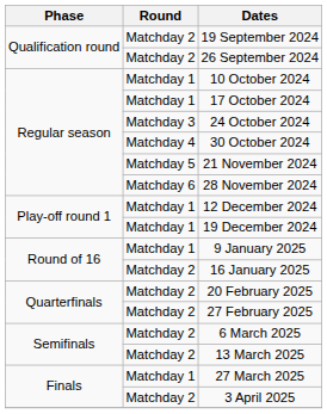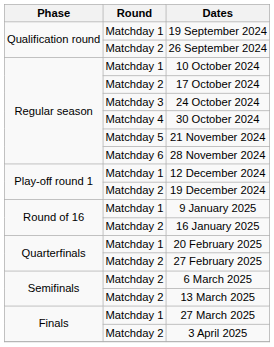 <table class="wikitable" style="text-align:center">
 <tr>
 <th>Phase</th>
 <th>Round</th>
 <th>Dates</th>
 </tr>
 <tr>
 <td rowspan=2>Qualification round</td>
-<td>Matchday 2</td>
+<td>Matchday 1</td>
 <td>19 September 2024</td>
 </tr>
 <tr>
 <td>Matchday 2</td>
 <td>26 September 2024</td>
 </tr>
 <tr>
 <td rowspan=6>Regular season</td>
 <td>Matchday 1</td>
 <td>10 October 2024</td>
 </tr>
 <tr>
-<td>Matchday 1</td>
+<td>Matchday 2</td>
 <td>17 October 2024</td>
 </tr>
 <tr>
 <td>Matchday 3</td>
 <td>24 October 2024</td>
 </tr>
 <tr>
 <td>Matchday 4</td>
 <td>30 October 2024</td>
 </tr>
 <tr>
 <td>Matchday 5</td>
 <td>21 November 2024</td>
 </tr>
 <tr>
 <td>Matchday 6</td>
 <td>28 November 2024</td>
 </tr>
 <tr>
 <td rowspan=2>Play-off round 1</td>
 <td>Matchday 1</td>
 <td>12 December 2024</td>
 </tr>
 <tr>
-<td>Matchday 1</td>
+<td>Matchday 2</td>
 <td>19 December 2024</td>
 </tr>
 <tr>
 <td rowspan=2>Round of 16</td>
 <td>Matchday 1</td>
 <td>9 January 2025</td>
 </tr>
 <tr>
 <td>Matchday 2</td>
 <td>16 January 2025</td>
 </tr>
 <tr>
 <td rowspan=2>Quarterfinals</td>
-<td>Matchday 2</td>
+<td>Matchday 1</td>
 <td>20 February 2025</td>
 </tr>
 <tr>
 <td>Matchday 2</td>
 <td>27 February 2025</td>
 </tr>
 <tr>
 <td rowspan=2>Semifinals</td>
 <td>Matchday 2</td>
 <td>6 March 2025</td>
 </tr>
 <tr>
 <td>Matchday 2</td>
 <td>13 March 2025</td>
 </tr>
 <tr>
 <td rowspan=2>Finals</td>
 <td>Matchday 1</td>
 <td>27 March  2025</td>
 </tr>
 <tr>
 <td>Matchday 2</td>
 <td>3 April 2025</td>
 </tr>
 <tr>
 </tr>
 </table>
